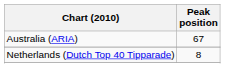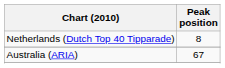 <table class="wikitable sortable">
 <tr>
 <th>Chart (2010)</th>
 <th>Peak<br>position</th>
 </tr>
 <tr>
-<td>Australia (<a href='#'>ARIA</a>)</td>
-<td style="text-align:center;">67</td>
+<td>Netherlands (<a href='#'>Dutch Top 40 Tipparade</a>)</td>
+<td style="text-align:center;">8</td>
 </tr>
 <tr>
 </tr>
 <tr>
-<td>Netherlands (<a href='#'>Dutch Top 40 Tipparade</a>)</td>
-<td style="text-align:center;">8</td>
+<td>Australia (<a href='#'>ARIA</a>)</td>
+<td style="text-align:center;">67</td>
 </tr>
 <tr>
 </tr>
 <tr>
 </tr>
 <tr>
 </tr>
 <tr>
 </tr>
 <tr>
 </tr>
 <tr>
 </tr>
 <tr>
 </tr>
 </table>
